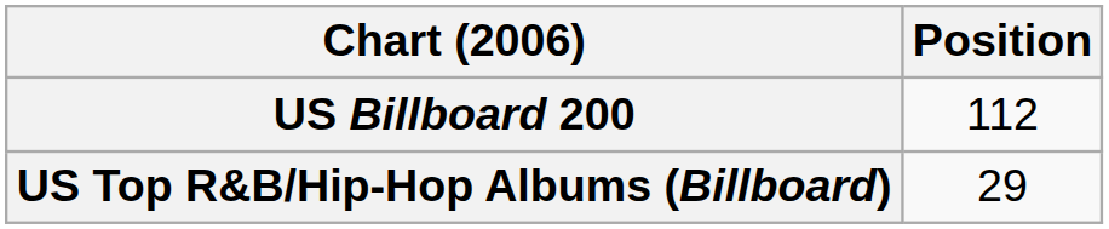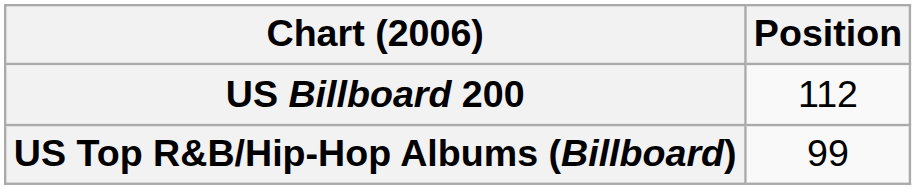 <table class="wikitable plainrowheaders" style="text-align:center">
 <tr>
 <th scope="col">Chart (2006)</th>
 <th scope="col">Position</th>
 </tr>
 <tr>
 <th scope="row">US <em>Billboard</em> 200</th>
 <td>112</td>
 </tr>
 <tr>
 <th scope="row">US Top R&B/Hip-Hop Albums (<em>Billboard</em>)</th>
-<td>29</td>
+<td>99</td>
 </tr>
 </table>
